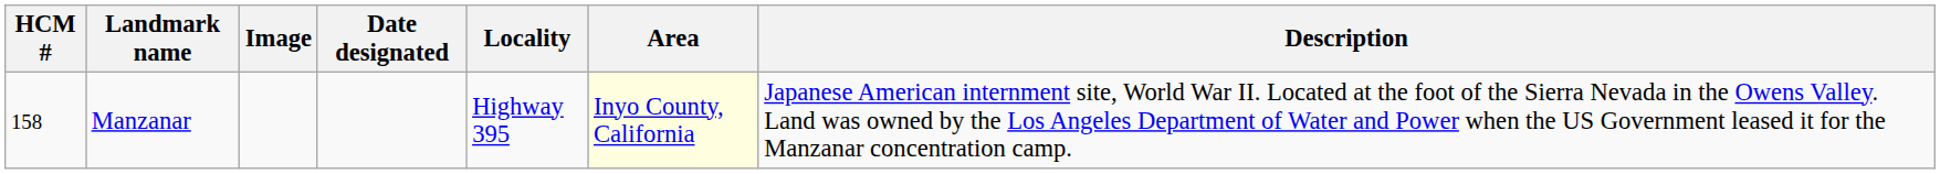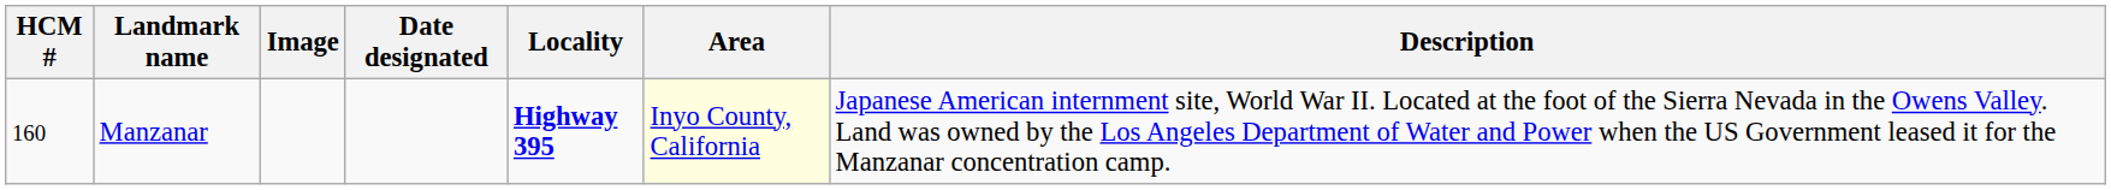 <table class="wikitable sortable" style="width:98%">
 <tr>
 <th><strong>HCM #</strong></th>
 <th><strong>Landmark name</strong></th>
 <th><strong>Image</strong></th>
 <th><strong>Date designated</strong></th>
 <th><strong>Locality</strong></th>
 <th><strong>Area</strong></th>
 <th><strong>Description</strong></th>
 </tr>
 <tr>
-<td><small>158</small></td>
+<td><small>160</small></td>
 <td><a href='#'>Manzanar</a></td>
 <td></td>
 <td></td>
-<td><a href='#'>Highway 395</a><br><small></small></td>
+<td><strong><a href='#'>Highway 395</a><br><small></small></strong></td>
 <td style="background: lightyellow;"><a href='#'>Inyo County, California</a></td>
 <td><a href='#'>Japanese American internment</a> site, World War II. Located at the foot of the Sierra Nevada in the <a href='#'>Owens Valley</a>. Land was owned by the <a href='#'>Los Angeles Department of Water and Power</a> when the US Government leased it for the Manzanar concentration camp.</td>
 </tr>
 </table>
